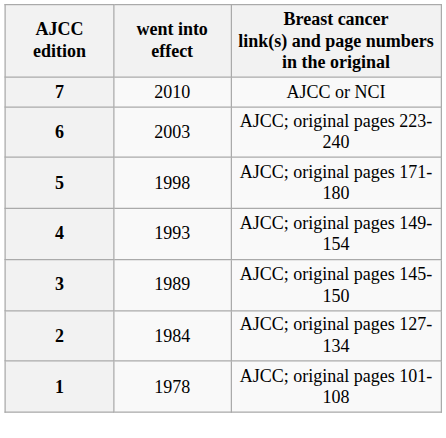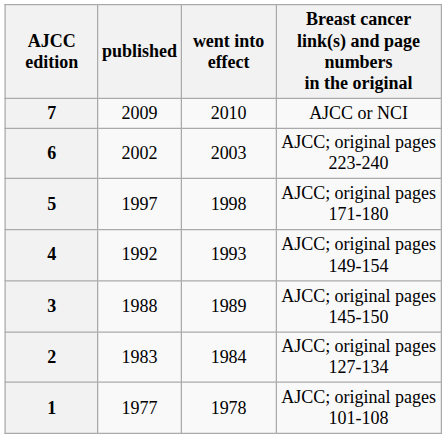 <table class="wikitable floatright" style="text-align:center;font-size:90%;width:56%;margin-left:1em">
 <tr>
 <th>AJCC edition</th>
+<th>published</th>
 <th>went into effect</th>
 <th>Breast cancer <br>link(s) and page numbers <br>in the original</th>
 </tr>
 <tr>
 <th>7</th>
+<td>2009</td>
 <td>2010</td>
 <td>AJCC or NCI</td>
 </tr>
 <tr>
 <th>6</th>
+<td>2002</td>
 <td>2003</td>
 <td>AJCC; original pages 223-240</td>
 </tr>
 <tr>
 <th>5</th>
+<td>1997</td>
 <td>1998</td>
 <td>AJCC; original pages 171-180</td>
 </tr>
 <tr>
 <th>4</th>
+<td>1992</td>
 <td>1993</td>
 <td>AJCC; original pages 149-154</td>
 </tr>
 <tr>
 <th>3</th>
+<td>1988</td>
 <td>1989</td>
 <td>AJCC; original pages 145-150</td>
 </tr>
 <tr>
 <th>2</th>
+<td>1983</td>
 <td>1984</td>
 <td>AJCC; original pages 127-134</td>
 </tr>
 <tr>
 <th>1</th>
+<td>1977</td>
 <td>1978</td>
 <td>AJCC; original pages 101-108</td>
 </tr>
 </table>
